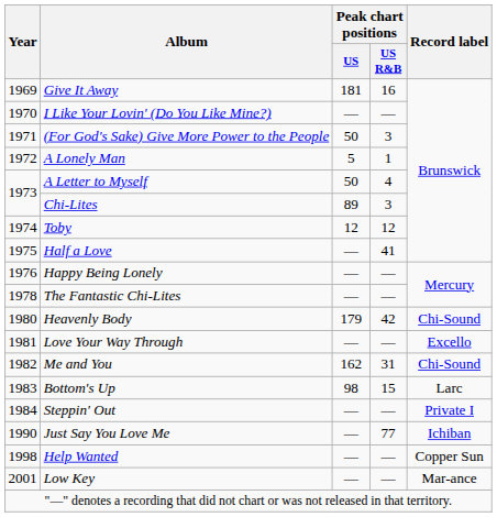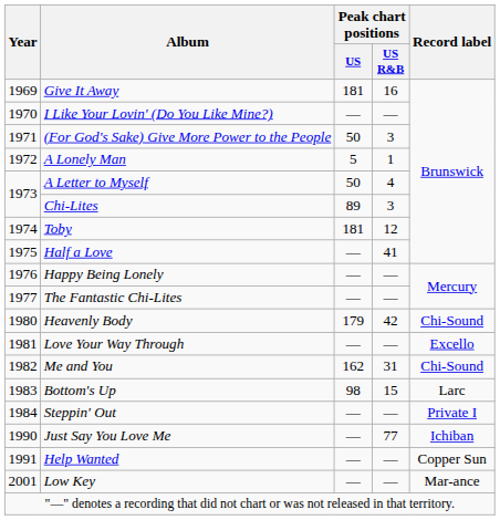 <table class="wikitable" style="text-align:center;">
 <tr>
 <th rowspan="2">Year</th>
 <th rowspan="2">Album</th>
 <th colspan="2">Peak chart positions</th>
 <th rowspan="2">Record label</th>
 </tr>
 <tr style="font-size:smaller;">
 <th width="35"><a href='#'>US</a><br></th>
 <th width="35"><a href='#'>US R&B</a><br></th>
 </tr>
 <tr>
 <td rowspan="1">1969</td>
 <td align="left"><em><a href='#'>Give It Away</a></em></td>
 <td>181</td>
 <td>16</td>
 <td rowspan="8"><a href='#'>Brunswick</a></td>
 </tr>
 <tr>
 <td rowspan="1">1970</td>
 <td align="left"><em><a href='#'>I Like Your Lovin' (Do You Like Mine?)</a></em></td>
 <td>—</td>
 <td>—</td>
 </tr>
 <tr>
 <td rowspan="1">1971</td>
 <td align="left"><em><a href='#'>(For God's Sake) Give More Power to the People</a></em></td>
 <td>50</td>
 <td>3</td>
 </tr>
 <tr>
 <td rowspan="1">1972</td>
 <td align="left"><em><a href='#'>A Lonely Man</a></em></td>
 <td>5</td>
 <td>1</td>
 </tr>
 <tr>
 <td rowspan="2">1973</td>
 <td align="left"><em><a href='#'>A Letter to Myself</a></em></td>
 <td>50</td>
 <td>4</td>
 </tr>
 <tr>
 <td align="left"><em><a href='#'>Chi-Lites</a></em></td>
 <td>89</td>
 <td>3</td>
 </tr>
 <tr>
 <td rowspan="1">1974</td>
 <td align="left"><em><a href='#'>Toby</a></em></td>
-<td>12</td>
+<td>181</td>
 <td>12</td>
 </tr>
 <tr>
 <td rowspan="1">1975</td>
 <td align="left"><em><a href='#'>Half a Love</a></em></td>
 <td>—</td>
 <td>41</td>
 </tr>
 <tr>
 <td rowspan="1">1976</td>
 <td align="left"><em>Happy Being Lonely</em></td>
 <td>—</td>
 <td>—</td>
 <td rowspan="2"><a href='#'>Mercury</a></td>
 </tr>
 <tr>
-<td rowspan="1">1978</td>
+<td rowspan="1">1977</td>
 <td align="left"><em>The Fantastic Chi-Lites</em></td>
 <td>—</td>
 <td>—</td>
 </tr>
 <tr>
 <td rowspan="1">1980</td>
 <td align="left"><em>Heavenly Body</em></td>
 <td>179</td>
 <td>42</td>
 <td rowspan="1"><a href='#'>Chi-Sound</a></td>
 </tr>
 <tr>
 <td rowspan="1">1981</td>
 <td align="left"><em>Love Your Way Through</em></td>
 <td>—</td>
 <td>—</td>
 <td rowspan="1"><a href='#'>Excello</a></td>
 </tr>
 <tr>
 <td rowspan="1">1982</td>
 <td align="left"><em>Me and You</em></td>
 <td>162</td>
 <td>31</td>
 <td rowspan="1"><a href='#'>Chi-Sound</a></td>
 </tr>
 <tr>
 <td rowspan="1">1983</td>
 <td align="left"><em>Bottom's Up</em></td>
 <td>98</td>
 <td>15</td>
 <td rowspan="1">Larc</td>
 </tr>
 <tr>
 <td rowspan="1">1984</td>
 <td align="left"><em>Steppin' Out</em></td>
 <td>—</td>
 <td>—</td>
 <td rowspan="1"><a href='#'>Private I</a></td>
 </tr>
 <tr>
 <td rowspan="1">1990</td>
 <td align="left"><em>Just Say You Love Me</em></td>
 <td>—</td>
 <td>77</td>
 <td rowspan="1"><a href='#'>Ichiban</a></td>
 </tr>
 <tr>
-<td rowspan="1">1998</td>
+<td rowspan="1">1991</td>
 <td align="left"><em><a href='#'>Help Wanted</a></em></td>
 <td>—</td>
 <td>—</td>
 <td rowspan="1">Copper Sun</td>
 </tr>
 <tr>
 <td rowspan="1">2001</td>
 <td align="left"><em>Low Key</em></td>
 <td>—</td>
 <td>—</td>
 <td rowspan="1">Mar-ance</td>
 </tr>
 <tr>
 <td colspan="15" style="font-size:90%">"—" denotes a recording that did not chart or was not released in that territory.</td>
 </tr>
 </table>
